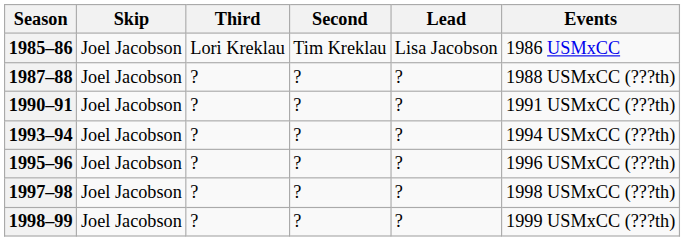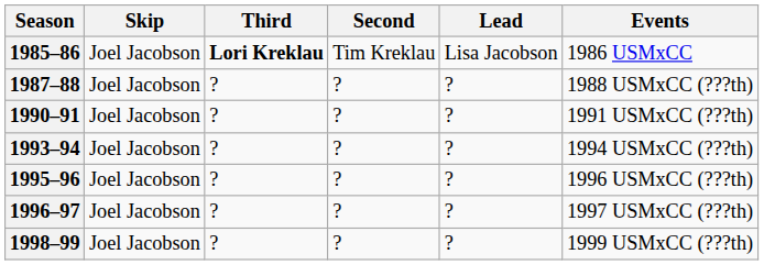 <table class="wikitable">
 <tr>
 <th scope="col">Season</th>
 <th scope="col">Skip</th>
 <th scope="col">Third</th>
 <th scope="col">Second</th>
 <th scope="col">Lead</th>
 <th scope="col">Events</th>
 </tr>
 <tr>
 <th scope="row">1985–86</th>
 <td>Joel Jacobson</td>
-<td>Lori Kreklau</td>
+<td><strong>Lori Kreklau</strong></td>
 <td>Tim Kreklau</td>
 <td>Lisa Jacobson</td>
 <td>1986 <a href='#'>USMxCC</a> </td>
 </tr>
 <tr>
 <th scope="row">1987–88</th>
 <td>Joel Jacobson</td>
 <td>?</td>
 <td>?</td>
 <td>?</td>
 <td>1988 USMxCC (???th)</td>
 </tr>
 <tr>
 <th scope="row">1990–91</th>
 <td>Joel Jacobson</td>
 <td>?</td>
 <td>?</td>
 <td>?</td>
 <td>1991 USMxCC (???th)</td>
 </tr>
 <tr>
 <th scope="row">1993–94</th>
 <td>Joel Jacobson</td>
 <td>?</td>
 <td>?</td>
 <td>?</td>
 <td>1994 USMxCC (???th)</td>
 </tr>
 <tr>
 <th scope="row">1995–96</th>
 <td>Joel Jacobson</td>
 <td>?</td>
 <td>?</td>
 <td>?</td>
 <td>1996 USMxCC (???th)</td>
 </tr>
 <tr>
-<th scope="row">1997–98</th>
+<th scope="row">1996–97</th>
 <td>Joel Jacobson</td>
 <td>?</td>
 <td>?</td>
 <td>?</td>
-<td>1998 USMxCC (???th)</td>
+<td>1997 USMxCC (???th)</td>
 </tr>
 <tr>
 <th scope="row">1998–99</th>
 <td>Joel Jacobson</td>
 <td>?</td>
 <td>?</td>
 <td>?</td>
 <td>1999 USMxCC (???th)</td>
 </tr>
 </table>
